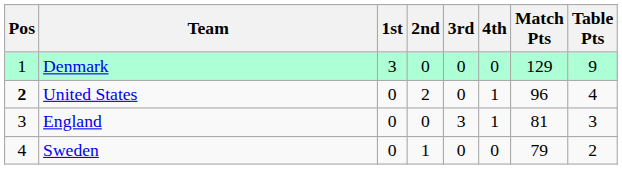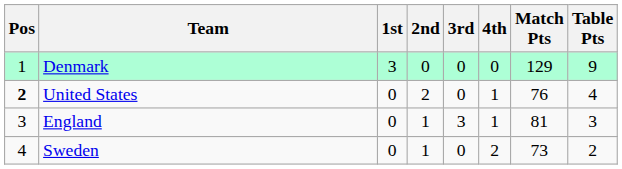 <table class="wikitable" style="font-size: 100%">
 <tr>
 <th width=20>Pos</th>
 <th width=300>Team</th>
 <th width=20>1st</th>
 <th width=20>2nd</th>
 <th width=20>3rd</th>
 <th width=20>4th</th>
 <th width=20>Match Pts</th>
 <th width=20>Table Pts</th>
 </tr>
 <tr align=center style="background: #ADFFD6;">
 <td>1</td>
 <td align="left"><a href='#'>Denmark</a></td>
 <td>3</td>
 <td>0</td>
 <td>0</td>
 <td>0</td>
 <td>129</td>
 <td>9</td>
 </tr>
 <tr align=center>
 <td><strong>2</strong></td>
 <td align="left"><a href='#'>United States</a></td>
 <td>0</td>
 <td>2</td>
 <td>0</td>
 <td>1</td>
-<td>96</td>
+<td>76</td>
 <td>4</td>
 </tr>
 <tr align=center>
 <td>3</td>
 <td align="left"><a href='#'>England</a></td>
 <td>0</td>
-<td>0</td>
+<td>1</td>
 <td>3</td>
 <td>1</td>
 <td>81</td>
 <td>3</td>
 </tr>
 <tr align=center>
 <td>4</td>
 <td align="left"><a href='#'>Sweden</a></td>
 <td>0</td>
 <td>1</td>
 <td>0</td>
-<td>0</td>
-<td>79</td>
+<td>2</td>
+<td>73</td>
 <td>2</td>
 </tr>
 </table>
